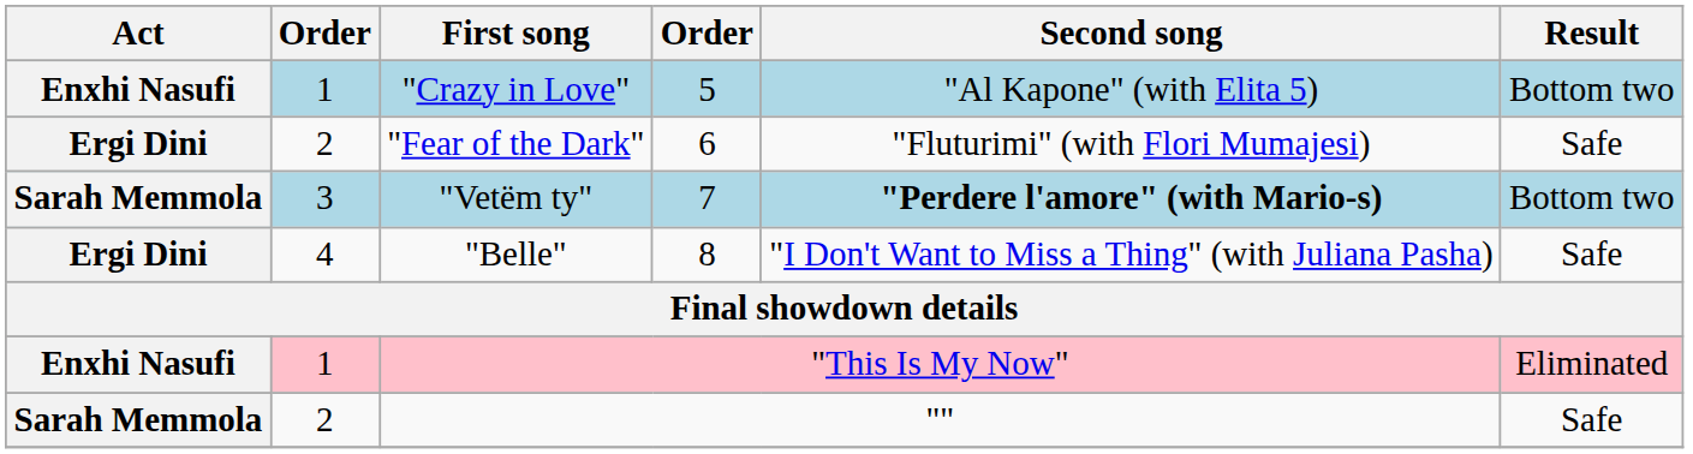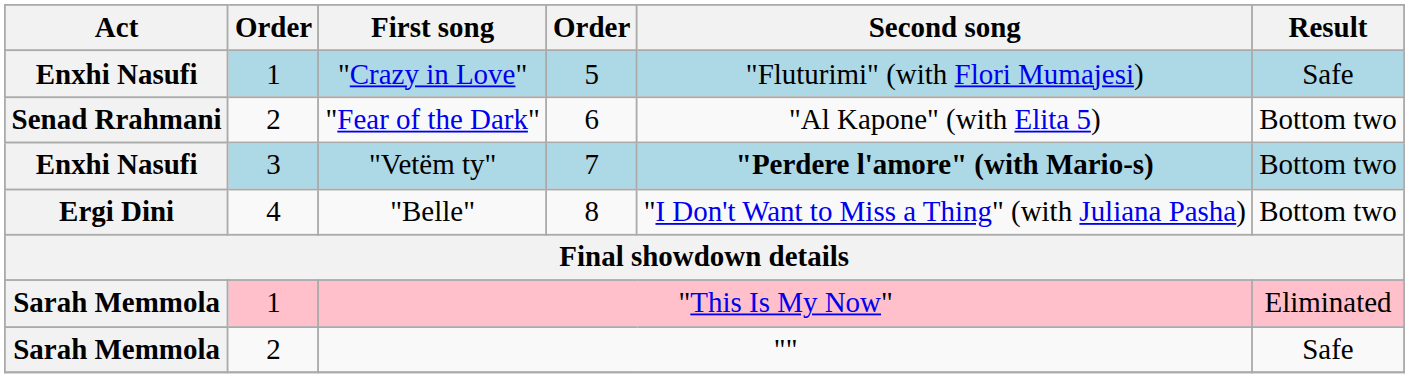 <table class="wikitable plainrowheaders" style="text-align:center;">
 <tr>
 <th scope="col">Act</th>
 <th scope="col">Order</th>
 <th scope="col">First song</th>
 <th scope="col">Order</th>
 <th scope="col">Second song</th>
 <th scope="col">Result</th>
 </tr>
 <tr style="background:lightblue;">
 <th scope="row">Enxhi Nasufi</th>
 <td>1</td>
 <td>"<a href='#'>Crazy in Love</a>"</td>
 <td>5</td>
+<td>"Fluturimi" (with <a href='#'>Flori Mumajesi</a>)</td>
+<td>Safe</td>
+</tr>
+<tr>
+<th scope="row">Senad Rrahmani</th>
+<td>2</td>
+<td>"<a href='#'>Fear of the Dark</a>"</td>
+<td>6</td>
 <td>"Al Kapone" (with <a href='#'>Elita 5</a>)</td>
 <td>Bottom two</td>
 </tr>
-<tr>
-<th scope="row">Ergi Dini</th>
-<td>2</td>
-<td>"<a href='#'>Fear of the Dark</a>"</td>
-<td>6</td>
-<td>"Fluturimi" (with <a href='#'>Flori Mumajesi</a>)</td>
-<td>Safe</td>
-</tr>
 <tr style="background:lightblue;">
-<th scope="row">Sarah Memmola</th>
+<th scope="row">Enxhi Nasufi</th>
 <td>3</td>
 <td>"Vetëm ty"</td>
 <td>7</td>
 <td><strong>"Perdere l'amore" (with Mario-s)</strong></td>
 <td>Bottom two</td>
 </tr>
 <tr>
 <th scope="row">Ergi Dini</th>
 <td>4</td>
 <td>"Belle"</td>
 <td>8</td>
 <td>"<a href='#'>I Don't Want to Miss a Thing</a>" (with <a href='#'>Juliana Pasha</a>)</td>
-<td>Safe</td>
+<td>Bottom two</td>
 </tr>
 <tr>
 <th colspan=6>Final showdown details</th>
 </tr>
 <tr style="background:pink;">
-<th scope="row">Enxhi Nasufi</th>
+<th scope="row">Sarah Memmola</th>
 <td>1</td>
 <td colspan=3>"<a href='#'>This Is My Now</a>"</td>
 <td>Eliminated</td>
 </tr>
 <tr>
 <th scope="row">Sarah Memmola</th>
 <td>2</td>
 <td colspan=3>""</td>
 <td>Safe</td>
 </tr>
 <tr>
 </tr>
 </table>
